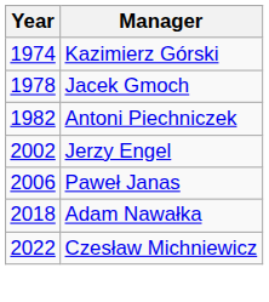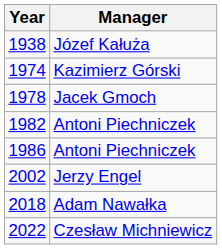 <table class="wikitable">
 <tr>
 <th>Year</th>
 <th>Manager</th>
+</tr>
+<tr>
+<td align=center><a href='#'>1938</a></td>
+<td> <a href='#'>Józef Kałuża</a></td>
 </tr>
 <tr>
 <td align=center><a href='#'>1974</a></td>
 <td> <a href='#'>Kazimierz Górski</a></td>
 </tr>
 <tr>
 <td align=center><a href='#'>1978</a></td>
 <td> <a href='#'>Jacek Gmoch</a></td>
 </tr>
 <tr>
 <td align=center><a href='#'>1982</a></td>
 <td> <a href='#'>Antoni Piechniczek</a></td>
 </tr>
 <tr>
+<td align=center><a href='#'>1986</a></td>
+<td> <a href='#'>Antoni Piechniczek</a></td>
+</tr>
+<tr>
 <td align=center><a href='#'>2002</a></td>
 <td> <a href='#'>Jerzy Engel</a></td>
-</tr>
-<tr>
-<td align=center><a href='#'>2006</a></td>
-<td> <a href='#'>Paweł Janas</a></td>
 </tr>
 <tr>
 <td align=center><a href='#'>2018</a></td>
 <td> <a href='#'>Adam Nawałka</a></td>
 </tr>
 <tr>
 <td align=center><a href='#'>2022</a></td>
 <td> <a href='#'>Czesław Michniewicz</a></td>
 </tr>
 </table>
